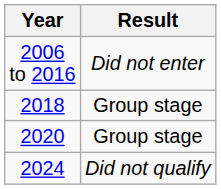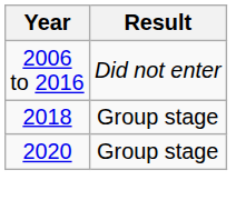 <table class="wikitable" style="text-align: center; font-size:90%">
 <tr>
 <th>Year</th>
 <th>Result</th>
 </tr>
 <tr>
 <td> <a href='#'>2006</a><br>to  <a href='#'>2016</a></td>
 <td><em>Did not enter</em></td>
 </tr>
 <tr>
 <td> <a href='#'>2018</a></td>
 <td>Group stage</td>
 </tr>
 <tr>
 <td> <a href='#'>2020</a></td>
 <td>Group stage</td>
 </tr>
-<tr>
-<td> <a href='#'>2024</a></td>
-<td><em>Did not qualify</em></td>
-</tr>
 </table>
